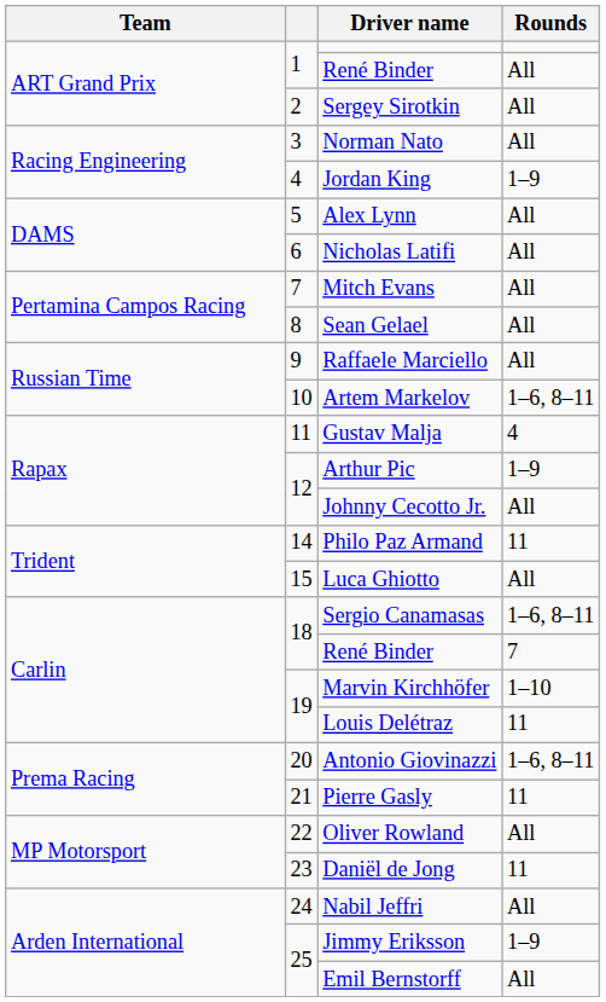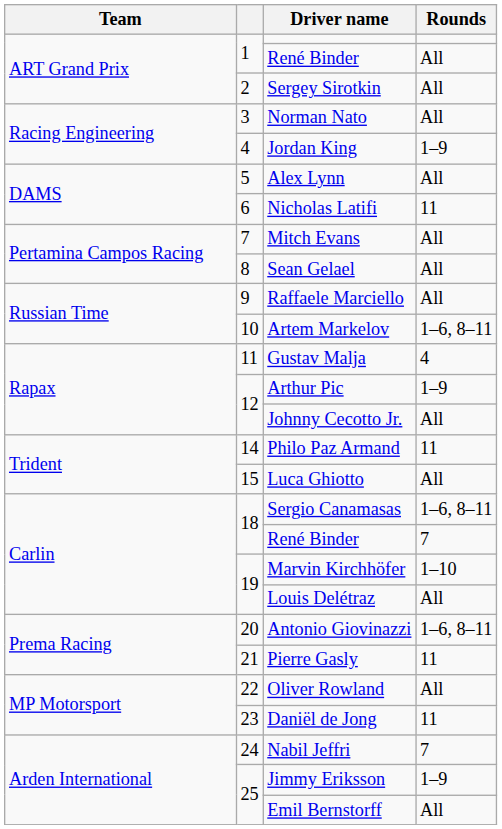 <table class=wikitable style="font-size:85%;">
 <tr>
 <th>Team</th>
 <th></th>
 <th>Driver name</th>
 <th>Rounds</th>
 </tr>
 <tr>
 <td rowspan=3> <a href='#'>ART Grand Prix</a></td>
 <td rowspan=2>1</td>
 <td style="padding-right:24px"></td>
 <td></td>
 </tr>
 <tr>
 <td> <a href='#'>René Binder</a></td>
 <td>All</td>
 </tr>
 <tr>
 <td>2</td>
 <td> <a href='#'>Sergey Sirotkin</a></td>
 <td>All</td>
 </tr>
 <tr>
 <td rowspan=2> <a href='#'>Racing Engineering</a></td>
 <td>3</td>
 <td> <a href='#'>Norman Nato</a></td>
 <td>All</td>
 </tr>
 <tr>
 <td>4</td>
 <td> <a href='#'>Jordan King</a></td>
 <td>1–9</td>
 </tr>
 <tr>
 <td rowspan=2> <a href='#'>DAMS</a></td>
 <td>5</td>
 <td> <a href='#'>Alex Lynn</a></td>
 <td>All</td>
 </tr>
 <tr>
 <td>6</td>
 <td> <a href='#'>Nicholas Latifi</a></td>
-<td>All</td>
+<td>11</td>
 </tr>
 <tr>
 <td rowspan=2 style="padding-right:24px"> <a href='#'>Pertamina Campos Racing</a></td>
 <td>7</td>
 <td> <a href='#'>Mitch Evans</a></td>
 <td>All</td>
 </tr>
 <tr>
 <td>8</td>
 <td> <a href='#'>Sean Gelael</a></td>
 <td>All</td>
 </tr>
 <tr>
 <td rowspan=2> <a href='#'>Russian Time</a></td>
 <td>9</td>
 <td> <a href='#'>Raffaele Marciello</a></td>
 <td>All</td>
 </tr>
 <tr>
 <td>10</td>
 <td> <a href='#'>Artem Markelov</a></td>
 <td>1–6, 8–11</td>
 </tr>
 <tr>
 <td rowspan=3> <a href='#'>Rapax</a></td>
 <td>11</td>
 <td> <a href='#'>Gustav Malja</a></td>
 <td>4</td>
 </tr>
 <tr>
 <td rowspan=2>12</td>
 <td> <a href='#'>Arthur Pic</a></td>
 <td>1–9</td>
 </tr>
 <tr>
 <td> <a href='#'>Johnny Cecotto Jr.</a></td>
 <td>All</td>
 </tr>
 <tr>
 <td rowspan=2> <a href='#'>Trident</a></td>
 <td>14</td>
 <td> <a href='#'>Philo Paz Armand</a></td>
 <td>11</td>
 </tr>
 <tr>
 <td>15</td>
 <td> <a href='#'>Luca Ghiotto</a></td>
 <td>All</td>
 </tr>
 <tr>
 <td rowspan=4> <a href='#'>Carlin</a></td>
 <td rowspan=2>18</td>
 <td> <a href='#'>Sergio Canamasas</a></td>
 <td>1–6, 8–11</td>
 </tr>
 <tr>
 <td> <a href='#'>René Binder</a></td>
 <td>7</td>
 </tr>
 <tr>
 <td rowspan=2>19</td>
 <td> <a href='#'>Marvin Kirchhöfer</a></td>
 <td>1–10</td>
 </tr>
 <tr>
 <td> <a href='#'>Louis Delétraz</a></td>
-<td>11</td>
+<td>All</td>
 </tr>
 <tr>
 <td rowspan=2> <a href='#'>Prema Racing</a></td>
 <td>20</td>
 <td> <a href='#'>Antonio Giovinazzi</a></td>
 <td>1–6, 8–11</td>
 </tr>
 <tr>
 <td>21</td>
 <td> <a href='#'>Pierre Gasly</a></td>
 <td>11</td>
 </tr>
 <tr>
 <td rowspan=2> <a href='#'>MP Motorsport</a></td>
 <td>22</td>
 <td> <a href='#'>Oliver Rowland</a></td>
 <td>All</td>
 </tr>
 <tr>
 <td>23</td>
 <td> <a href='#'>Daniël de Jong</a></td>
 <td>11</td>
 </tr>
 <tr>
 <td rowspan=3> <a href='#'>Arden International</a></td>
 <td>24</td>
 <td> <a href='#'>Nabil Jeffri</a></td>
-<td>All</td>
+<td>7</td>
 </tr>
 <tr>
 <td rowspan=2>25</td>
 <td> <a href='#'>Jimmy Eriksson</a></td>
 <td>1–9</td>
 </tr>
 <tr>
 <td> <a href='#'>Emil Bernstorff</a></td>
 <td>All</td>
 </tr>
 </table>
